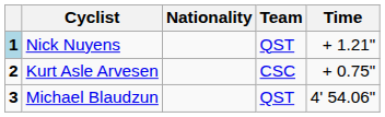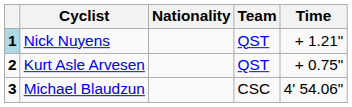 <table class="wikitable">
 <tr>
 <th></th>
 <th>Cyclist</th>
 <th>Nationality</th>
 <th>Team</th>
 <th>Time</th>
 </tr>
 <tr>
 <td style="background: lightblue;"><strong>1</strong></td>
 <td><a href='#'>Nick Nuyens</a></td>
 <td></td>
 <td><a href='#'>QST</a></td>
 <td align="right">+ 1.21"</td>
 </tr>
 <tr>
 <td><strong>2</strong></td>
 <td><a href='#'>Kurt Asle Arvesen</a></td>
 <td></td>
-<td><a href='#'>CSC</a></td>
+<td><a href='#'>QST</a></td>
 <td align="right">+ 0.75"</td>
 </tr>
 <tr>
 <td><strong>3</strong></td>
 <td><a href='#'>Michael Blaudzun</a></td>
 <td></td>
-<td><a href='#'>QST</a></td>
+<td>CSC</td>
 <td align="right">4' 54.06"</td>
 </tr>
 </table>
